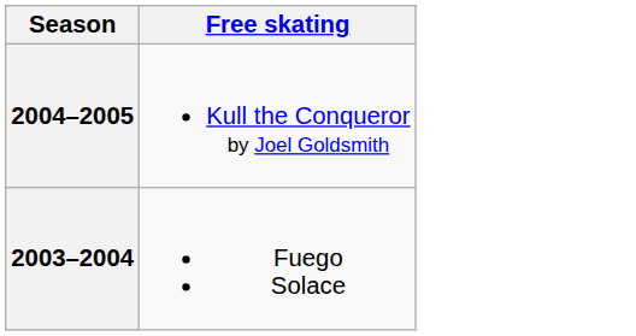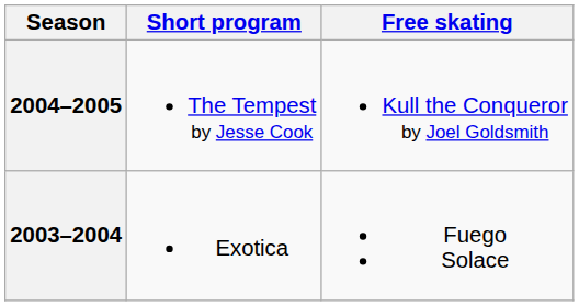 <table class=wikitable style=text-align:center>
 <tr>
 <th>Season</th>
+<th><a href='#'>Short program</a></th>
 <th><a href='#'>Free skating</a></th>
 </tr>
 <tr>
 <th>2004–2005 <br> </th>
+<td><br><ul><li><a href='#'>The Tempest</a> <br><small> by <a href='#'>Jesse Cook</a> </small></li></ul></td>
 <td><br><ul><li><a href='#'>Kull the Conqueror</a> <br><small> by <a href='#'>Joel Goldsmith</a> </small></li></ul></td>
 </tr>
 <tr>
 <th>2003–2004 <br> </th>
+<td><br><ul><li>Exotica</li></ul></td>
 <td><br><ul><li>Fuego</li><li>Solace</li></ul></td>
 </tr>
 </table>
